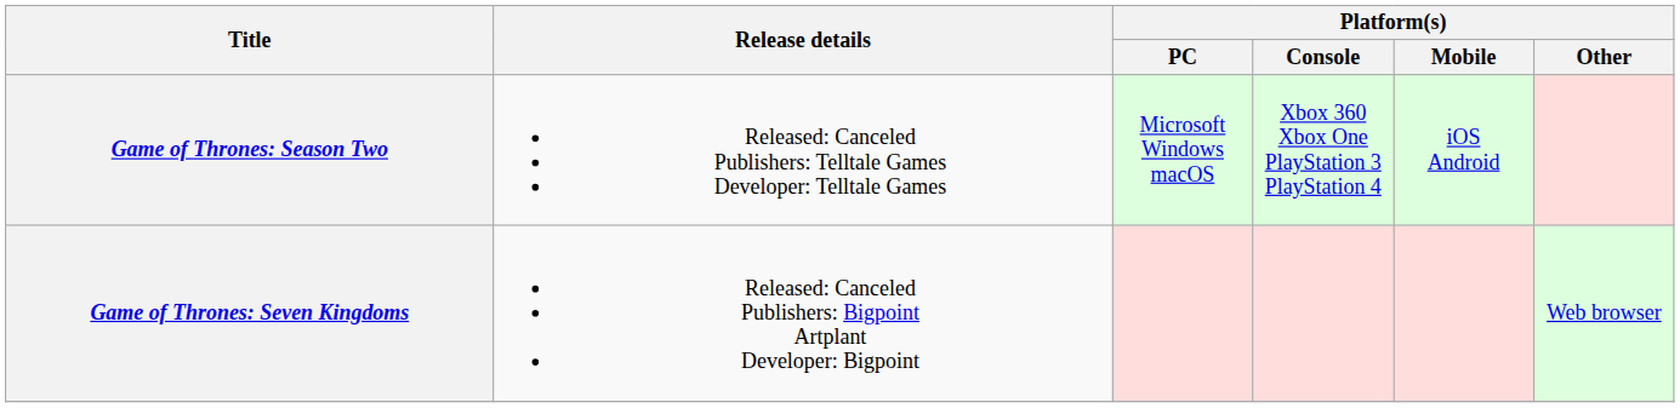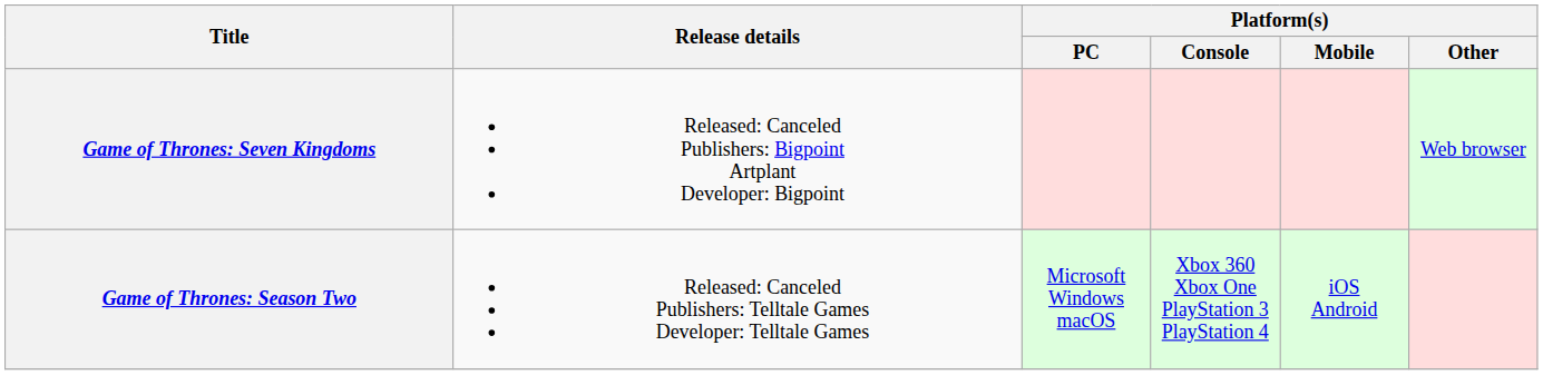 <table class="wikitable plainrowheaders" style="text-align: center;">
 <tr>
 <th scope="col" rowspan="2" style="width: 22em;">Title</th>
 <th scope="col" rowspan="2" style="width: 28em;">Release details</th>
 <th scope="col" colspan="4">Platform(s)</th>
 </tr>
 <tr>
 <th scope="col" style="width: 6em;">PC</th>
 <th scope="col" style="width: 6em;">Console</th>
 <th scope="col" style="width: 6em;">Mobile</th>
 <th scope="col" style="width: 6em;">Other</th>
 </tr>
 <tr>
+<th scope="row"><em><a href='#'>Game of Thrones: Seven Kingdoms</a></em></th>
+<td><br><ul><li>Released: Canceled</li><li>Publishers: <a href='#'>Bigpoint</a> <br> Artplant</li><li>Developer: Bigpoint</li></ul></td>
+<td style="background:#fdd;"></td>
+<td style="background:#fdd;"></td>
+<td style="background:#fdd;"></td>
+<td style="background:#dfd;"><a href='#'>Web browser</a></td>
+</tr>
+<tr>
 <th scope="row"><em><a href='#'>Game of Thrones: Season Two</a></em></th>
 <td><br><ul><li>Released: Canceled</li><li>Publishers: Telltale Games</li><li>Developer: Telltale Games</li></ul></td>
 <td style="background:#dfd;"><a href='#'>Microsoft Windows</a> <br> <a href='#'>macOS</a></td>
 <td style="background:#dfd;"><a href='#'>Xbox 360</a> <br> <a href='#'>Xbox One</a> <br> <a href='#'>PlayStation 3</a> <br> <a href='#'>PlayStation 4</a></td>
 <td style="background:#dfd;"><a href='#'>iOS</a> <br> <a href='#'>Android</a></td>
 <td style="background:#fdd;"></td>
 </tr>
 <tr>
-<th scope="row"><em><a href='#'>Game of Thrones: Seven Kingdoms</a></em></th>
-<td><br><ul><li>Released: Canceled</li><li>Publishers: <a href='#'>Bigpoint</a> <br> Artplant</li><li>Developer: Bigpoint</li></ul></td>
-<td style="background:#fdd;"></td>
-<td style="background:#fdd;"></td>
-<td style="background:#fdd;"></td>
-<td style="background:#dfd;"><a href='#'>Web browser</a></td>
-</tr>
-<tr>
 </tr>
 </table>
